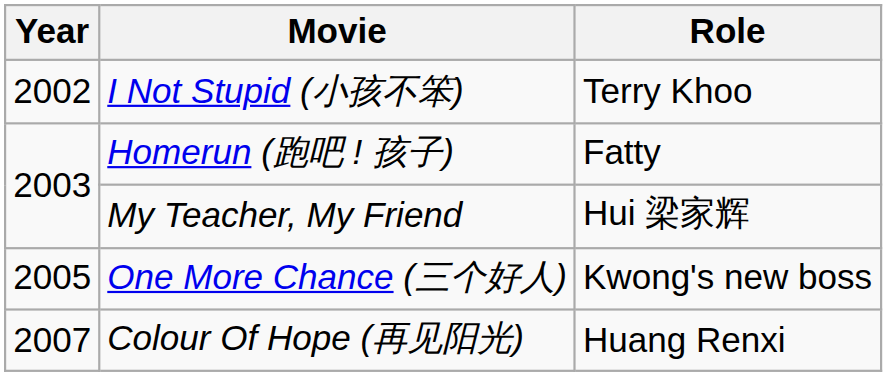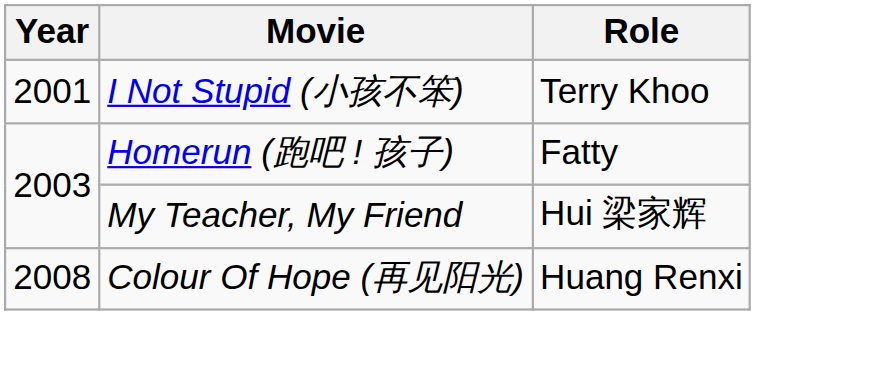 <table class="wikitable">
 <tr>
 <th>Year</th>
 <th>Movie</th>
 <th>Role</th>
 </tr>
 <tr>
-<td>2002</td>
+<td>2001</td>
 <td><em><a href='#'>I Not Stupid</a> (小孩不笨)</em></td>
 <td>Terry Khoo</td>
 </tr>
 <tr>
 <td rowspan="2">2003</td>
 <td><em><a href='#'>Homerun</a> (跑吧 ! 孩子)</em></td>
 <td>Fatty</td>
 </tr>
 <tr>
 <td><em>My Teacher, My Friend</em></td>
 <td>Hui 梁家辉</td>
 </tr>
 <tr>
-<td>2005</td>
-<td><em><a href='#'>One More Chance</a> (三个好人)</em></td>
-<td>Kwong's new boss</td>
-</tr>
-<tr>
-<td>2007</td>
+<td>2008</td>
 <td><em>Colour Of Hope (再见阳光)</em></td>
 <td>Huang Renxi</td>
 </tr>
 </table>
